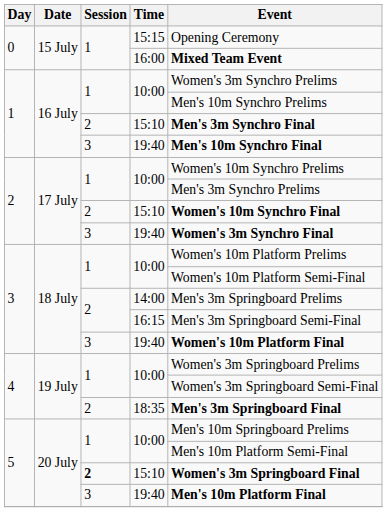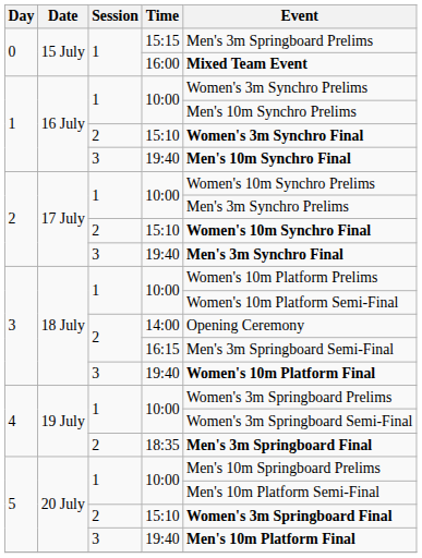 <table class="wikitable">
 <tr>
 <th>Day</th>
 <th>Date</th>
 <th>Session</th>
 <th>Time</th>
 <th>Event</th>
 </tr>
 <tr>
 <td rowspan="2">0</td>
 <td rowspan="2">15 July</td>
 <td rowspan="2">1</td>
 <td>15:15</td>
-<td>Opening Ceremony</td>
+<td>Men's 3m Springboard  Prelims</td>
 </tr>
 <tr>
 <td>16:00</td>
 <td><strong>Mixed Team Event</strong></td>
 </tr>
 <tr>
 <td rowspan="4">1</td>
 <td rowspan="4">16 July</td>
 <td rowspan="2">1</td>
 <td rowspan="2">10:00</td>
 <td>Women's 3m Synchro  Prelims</td>
 </tr>
 <tr>
 <td>Men's 10m Synchro  Prelims</td>
 </tr>
 <tr>
 <td>2</td>
 <td>15:10</td>
-<td><strong>Men's 3m Synchro  Final</strong></td>
+<td><strong>Women's 3m Synchro  Final</strong></td>
 </tr>
 <tr>
 <td>3</td>
 <td>19:40</td>
 <td><strong>Men's 10m Synchro  Final</strong></td>
 </tr>
 <tr>
 <td rowspan="4">2</td>
 <td rowspan="4">17 July</td>
 <td rowspan="2">1</td>
 <td rowspan="2">10:00</td>
 <td>Women's 10m Synchro  Prelims</td>
 </tr>
 <tr>
 <td>Men's 3m Synchro  Prelims</td>
 </tr>
 <tr>
 <td>2</td>
 <td>15:10</td>
 <td><strong>Women's 10m Synchro  Final</strong></td>
 </tr>
 <tr>
 <td>3</td>
 <td>19:40</td>
-<td><strong>Women's 3m Synchro  Final</strong></td>
+<td><strong>Men's 3m Synchro  Final</strong></td>
 </tr>
 <tr>
 <td rowspan="5">3</td>
 <td rowspan="5">18 July</td>
 <td rowspan="2">1</td>
 <td rowspan="2">10:00</td>
 <td>Women's 10m Platform  Prelims</td>
 </tr>
 <tr>
 <td>Women's 10m Platform  Semi-Final</td>
 </tr>
 <tr>
 <td rowspan="2">2</td>
 <td>14:00</td>
-<td>Men's 3m Springboard  Prelims</td>
+<td>Opening Ceremony</td>
 </tr>
 <tr>
 <td>16:15</td>
 <td>Men's 3m Springboard  Semi-Final</td>
 </tr>
 <tr>
 <td>3</td>
 <td>19:40</td>
 <td><strong>Women's 10m Platform  Final</strong></td>
 </tr>
 <tr>
 <td rowspan="3">4</td>
 <td rowspan="3">19 July</td>
 <td rowspan="2">1</td>
 <td rowspan="2">10:00</td>
 <td>Women's 3m Springboard  Prelims</td>
 </tr>
 <tr>
 <td>Women's 3m Springboard  Semi-Final</td>
 </tr>
 <tr>
 <td>2</td>
 <td>18:35</td>
 <td><strong>Men's 3m Springboard  Final</strong></td>
 </tr>
 <tr>
 <td rowspan="4">5</td>
 <td rowspan="4">20 July</td>
 <td rowspan="2">1</td>
 <td rowspan="2">10:00</td>
 <td>Men's 10m Springboard  Prelims</td>
 </tr>
 <tr>
 <td>Men's 10m Platform  Semi-Final</td>
 </tr>
 <tr>
-<td><strong>2</strong></td>
+<td>2</td>
 <td>15:10</td>
 <td><strong>Women's 3m Springboard  Final</strong></td>
 </tr>
 <tr>
 <td>3</td>
 <td>19:40</td>
 <td><strong>Men's 10m Platform  Final</strong></td>
 </tr>
 <tr>
 </tr>
 </table>
